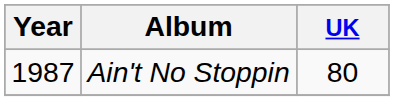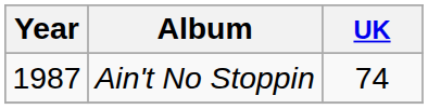 <table class="wikitable">
 <tr>
 <th>Year</th>
 <th>Album</th>
 <th style="width:45px;"><small><a href='#'>UK</a></small><br></th>
 </tr>
 <tr>
 <td rowspan="1">1987</td>
 <td><em>Ain't No Stoppin<strong></td>
-<td align=center>80</td>
+<td align=center>74</td>
 </tr>
 <tr>
 </tr>
 </table>
